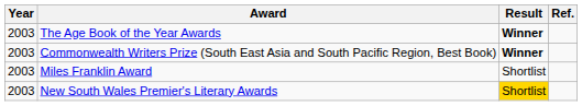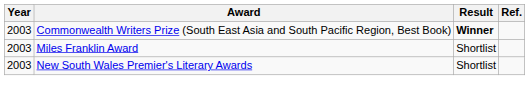 <table class="wikitable">
 <tr>
 <th>Year</th>
 <th>Award</th>
 <th>Result</th>
 <th>Ref.</th>
-</tr>
-<tr>
-<td>2003</td>
-<td><a href='#'>The Age Book of the Year Awards</a></td>
-<td><strong>Winner</strong></td>
-<td></td>
 </tr>
 <tr>
 <td>2003</td>
 <td><a href='#'>Commonwealth Writers Prize</a> (South East Asia and South Pacific Region, Best Book)</td>
 <td><strong>Winner</strong></td>
 <td></td>
 </tr>
 <tr>
 <td>2003</td>
 <td><a href='#'>Miles Franklin Award</a></td>
 <td>Shortlist</td>
 <td></td>
 </tr>
 <tr>
 <td>2003</td>
 <td><a href='#'>New South Wales Premier's Literary Awards</a></td>
-<td style="background: gold;">Shortlist</td>
+<td>Shortlist</td>
 <td></td>
 </tr>
 </table>
